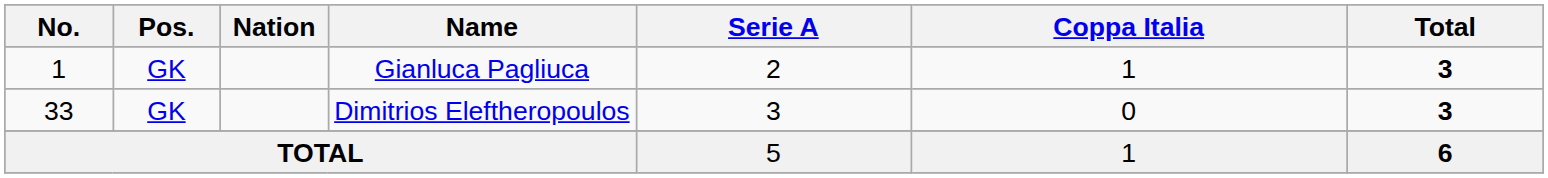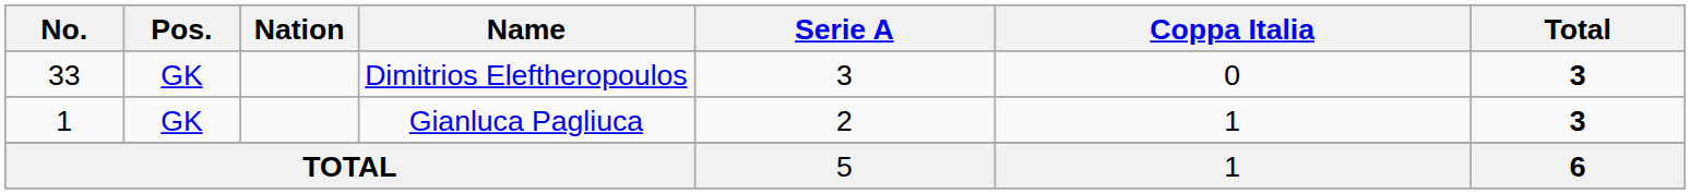 <table class="wikitable sortable" style="font-size: 95%; text-align: center;">
 <tr>
 <th width="7%"><strong>No.</strong></th>
 <th width="7%"><strong>Pos.</strong></th>
 <th width="7%"><strong>Nation</strong></th>
 <th width="20%"><strong>Name</strong></th>
 <th><a href='#'>Serie A</a></th>
 <th><a href='#'>Coppa Italia</a></th>
 <th>Total</th>
 </tr>
 <tr>
+<td>33</td>
+<td><a href='#'>GK</a></td>
+<td></td>
+<td><a href='#'>Dimitrios Eleftheropoulos</a></td>
+<td>3 </td>
+<td>0 </td>
+<td><strong>3</strong> </td>
+</tr>
+<tr>
 <td>1</td>
 <td><a href='#'>GK</a></td>
 <td></td>
 <td><a href='#'>Gianluca Pagliuca</a></td>
 <td>2 </td>
 <td>1 </td>
-<td><strong>3</strong> </td>
-</tr>
-<tr>
-<td>33</td>
-<td><a href='#'>GK</a></td>
-<td></td>
-<td><a href='#'>Dimitrios Eleftheropoulos</a></td>
-<td>3 </td>
-<td>0 </td>
 <td><strong>3</strong> </td>
 </tr>
 <tr>
 </tr>
 <tr bgcolor="F1F1F1" >
 <td colspan=4><strong>TOTAL</strong></td>
 <td>5 </td>
 <td>1 </td>
 <td><strong>6</strong> </td>
 </tr>
 </table>
